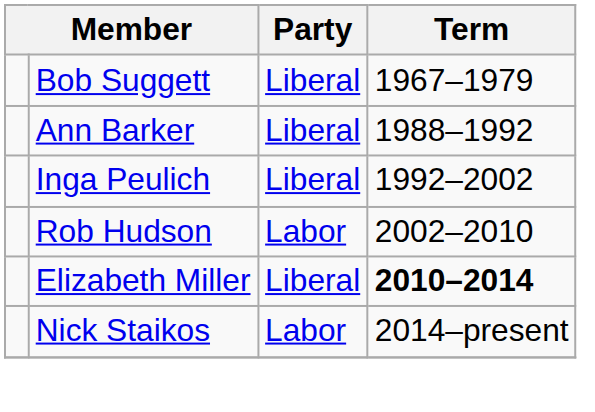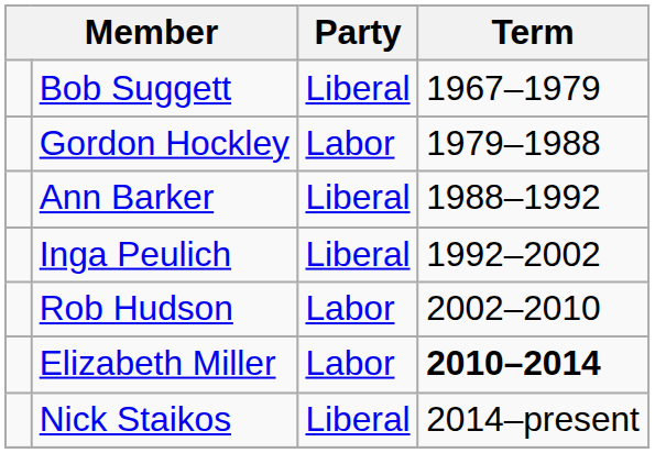 <table class="wikitable">
 <tr>
 <th colspan=2>Member</th>
 <th>Party</th>
 <th>Term</th>
 </tr>
 <tr>
 <td> </td>
 <td><a href='#'>Bob Suggett</a></td>
 <td><a href='#'>Liberal</a></td>
 <td>1967–1979</td>
+</tr>
+<tr>
+<td> </td>
+<td><a href='#'>Gordon Hockley</a></td>
+<td><a href='#'>Labor</a></td>
+<td>1979–1988</td>
 </tr>
 <tr>
 <td> </td>
 <td><a href='#'>Ann Barker</a></td>
 <td><a href='#'>Liberal</a></td>
 <td>1988–1992</td>
 </tr>
 <tr>
 <td> </td>
 <td><a href='#'>Inga Peulich</a></td>
 <td><a href='#'>Liberal</a></td>
 <td>1992–2002</td>
 </tr>
 <tr>
 <td> </td>
 <td><a href='#'>Rob Hudson</a></td>
 <td><a href='#'>Labor</a></td>
 <td>2002–2010</td>
 </tr>
 <tr>
 <td> </td>
 <td><a href='#'>Elizabeth Miller</a></td>
-<td><a href='#'>Liberal</a></td>
+<td><a href='#'>Labor</a></td>
 <td><strong>2010–2014</strong></td>
 </tr>
 <tr>
 <td> </td>
 <td><a href='#'>Nick Staikos</a></td>
-<td><a href='#'>Labor</a></td>
+<td><a href='#'>Liberal</a></td>
 <td>2014–present</td>
 </tr>
 <tr>
 </tr>
 </table>
